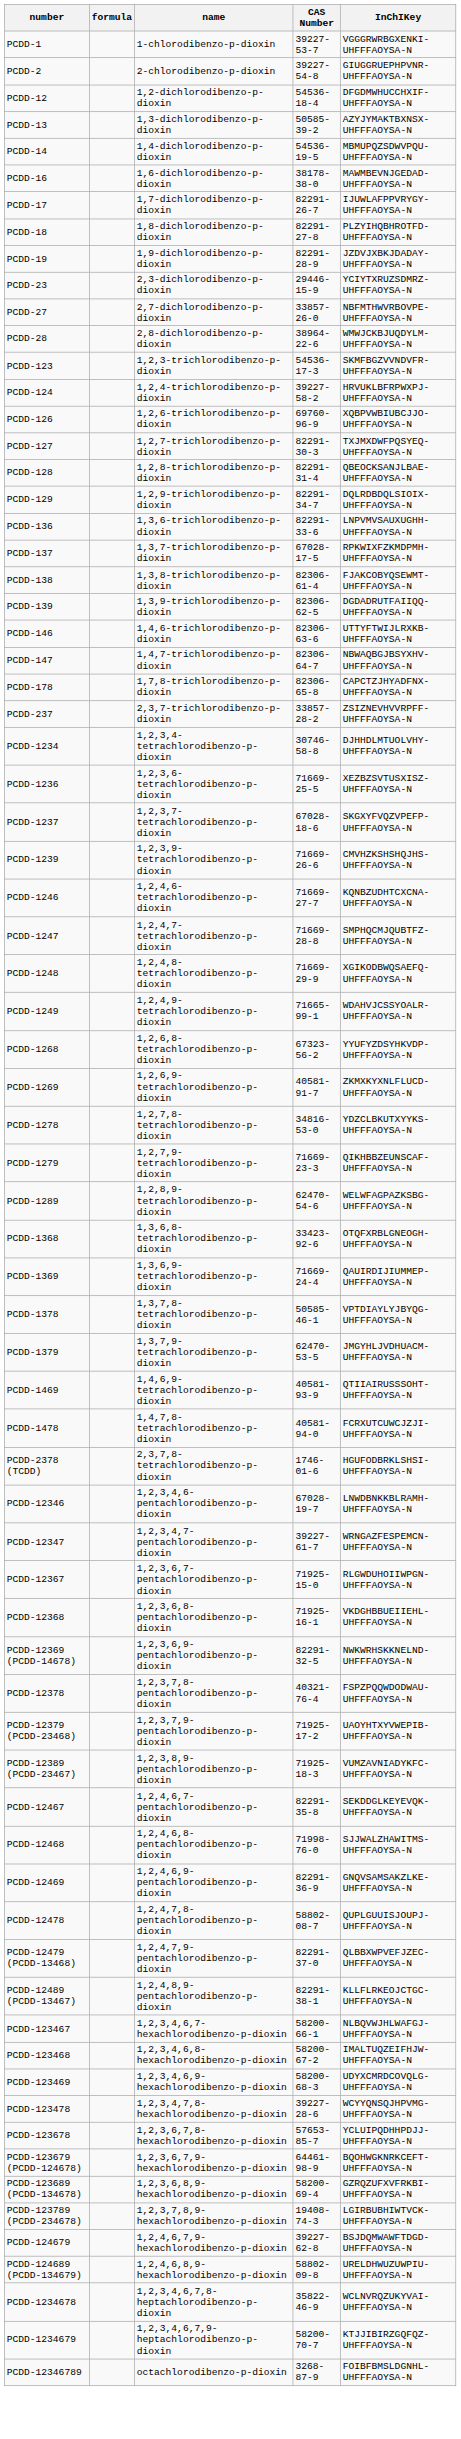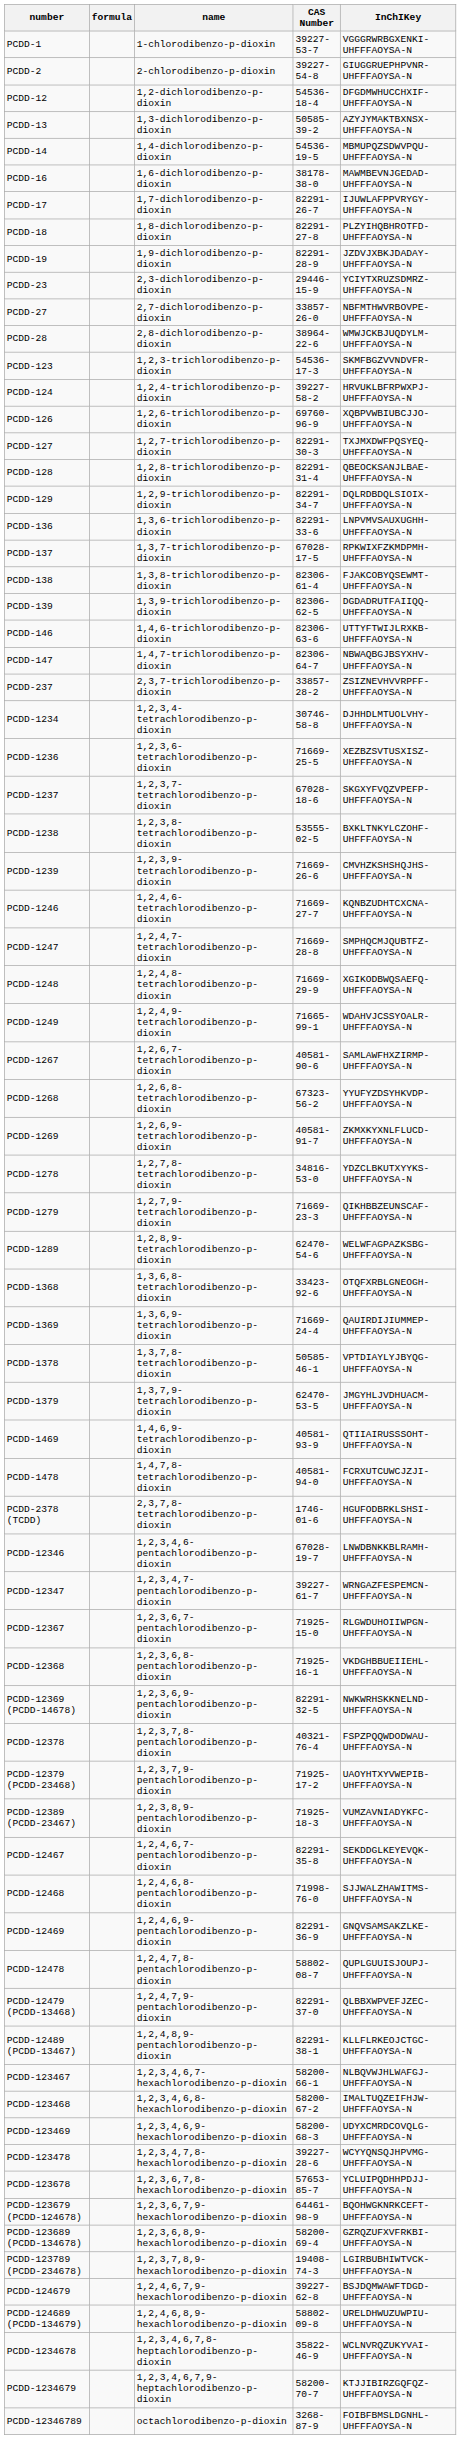 <table class="wikitable mw-collapsible mw-collapsed">
 <tr>
 <th>number</th>
 <th>formula</th>
 <th>name</th>
 <th>CAS Number</th>
 <th>InChIKey</th>
 </tr>
 <tr>
 <td>PCDD-1</td>
 <td></td>
 <td>1-chlorodibenzo-p-dioxin</td>
 <td>39227-53-7</td>
 <td>VGGGRWRBGXENKI-UHFFFAOYSA-N</td>
 </tr>
 <tr>
 <td>PCDD-2</td>
 <td></td>
 <td>2-chlorodibenzo-p-dioxin</td>
 <td>39227-54-8</td>
 <td>GIUGGRUEPHPVNR-UHFFFAOYSA-N</td>
 </tr>
 <tr>
 <td>PCDD-12</td>
 <td></td>
 <td>1,2-dichlorodibenzo-p-dioxin</td>
 <td>54536-18-4</td>
 <td>DFGDMWHUCCHXIF-UHFFFAOYSA-N</td>
 </tr>
 <tr>
 <td>PCDD-13</td>
 <td></td>
 <td>1,3-dichlorodibenzo-p-dioxin</td>
 <td>50585-39-2</td>
 <td>AZYJYMAKTBXNSX-UHFFFAOYSA-N</td>
 </tr>
 <tr>
 <td>PCDD-14</td>
 <td></td>
 <td>1,4-dichlorodibenzo-p-dioxin</td>
 <td>54536-19-5</td>
 <td>MBMUPQZSDWVPQU-UHFFFAOYSA-N</td>
 </tr>
 <tr>
 <td>PCDD-16</td>
 <td></td>
 <td>1,6-dichlorodibenzo-p-dioxin</td>
 <td>38178-38-0</td>
 <td>MAWMBEVNJGEDAD-UHFFFAOYSA-N</td>
 </tr>
 <tr>
 <td>PCDD-17</td>
 <td></td>
 <td>1,7-dichlorodibenzo-p-dioxin</td>
 <td>82291-26-7</td>
 <td>IJUWLAFPPVRYGY-UHFFFAOYSA-N</td>
 </tr>
 <tr>
 <td>PCDD-18</td>
 <td></td>
 <td>1,8-dichlorodibenzo-p-dioxin</td>
 <td>82291-27-8</td>
 <td>PLZYIHQBHROTFD-UHFFFAOYSA-N</td>
 </tr>
 <tr>
 <td>PCDD-19</td>
 <td></td>
 <td>1,9-dichlorodibenzo-p-dioxin</td>
 <td>82291-28-9</td>
 <td>JZDVJXBKJDADAY-UHFFFAOYSA-N</td>
 </tr>
 <tr>
 <td>PCDD-23</td>
 <td></td>
 <td>2,3-dichlorodibenzo-p-dioxin</td>
 <td>29446-15-9</td>
 <td>YCIYTXRUZSDMRZ-UHFFFAOYSA-N</td>
 </tr>
 <tr>
 <td>PCDD-27</td>
 <td></td>
 <td>2,7-dichlorodibenzo-p-dioxin</td>
 <td>33857-26-0</td>
 <td>NBFMTHWVRBOVPE-UHFFFAOYSA-N</td>
 </tr>
 <tr>
 <td>PCDD-28</td>
 <td></td>
 <td>2,8-dichlorodibenzo-p-dioxin</td>
 <td>38964-22-6</td>
 <td>WMWJCKBJUQDYLM-UHFFFAOYSA-N</td>
 </tr>
 <tr>
 <td>PCDD-123</td>
 <td></td>
 <td>1,2,3-trichlorodibenzo-p-dioxin</td>
 <td>54536-17-3</td>
 <td>SKMFBGZVVNDVFR-UHFFFAOYSA-N</td>
 </tr>
 <tr>
 <td>PCDD-124</td>
 <td></td>
 <td>1,2,4-trichlorodibenzo-p-dioxin</td>
 <td>39227-58-2</td>
 <td>HRVUKLBFRPWXPJ-UHFFFAOYSA-N</td>
 </tr>
 <tr>
 <td>PCDD-126</td>
 <td></td>
 <td>1,2,6-trichlorodibenzo-p-dioxin</td>
 <td>69760-96-9</td>
 <td>XQBPVWBIUBCJJO-UHFFFAOYSA-N</td>
 </tr>
 <tr>
 <td>PCDD-127</td>
 <td></td>
 <td>1,2,7-trichlorodibenzo-p-dioxin</td>
 <td>82291-30-3</td>
 <td>TXJMXDWFPQSYEQ-UHFFFAOYSA-N</td>
 </tr>
 <tr>
 <td>PCDD-128</td>
 <td></td>
 <td>1,2,8-trichlorodibenzo-p-dioxin</td>
 <td>82291-31-4</td>
 <td>QBEOCKSANJLBAE-UHFFFAOYSA-N</td>
 </tr>
 <tr>
 <td>PCDD-129</td>
 <td></td>
 <td>1,2,9-trichlorodibenzo-p-dioxin</td>
 <td>82291-34-7</td>
 <td>DQLRDBDQLSIOIX-UHFFFAOYSA-N</td>
 </tr>
 <tr>
 <td>PCDD-136</td>
 <td></td>
 <td>1,3,6-trichlorodibenzo-p-dioxin</td>
 <td>82291-33-6</td>
 <td>LNPVMVSAUXUGHH-UHFFFAOYSA-N</td>
 </tr>
 <tr>
 <td>PCDD-137</td>
 <td></td>
 <td>1,3,7-trichlorodibenzo-p-dioxin</td>
 <td>67028-17-5</td>
 <td>RPKWIXFZKMDPMH-UHFFFAOYSA-N</td>
 </tr>
 <tr>
 <td>PCDD-138</td>
 <td></td>
 <td>1,3,8-trichlorodibenzo-p-dioxin</td>
 <td>82306-61-4</td>
 <td>FJAKCOBYQSEWMT-UHFFFAOYSA-N</td>
 </tr>
 <tr>
 <td>PCDD-139</td>
 <td></td>
 <td>1,3,9-trichlorodibenzo-p-dioxin</td>
 <td>82306-62-5</td>
 <td>DGDADRUTFAIIQQ-UHFFFAOYSA-N</td>
 </tr>
 <tr>
 <td>PCDD-146</td>
 <td></td>
 <td>1,4,6-trichlorodibenzo-p-dioxin</td>
 <td>82306-63-6</td>
 <td>UTTYFTWIJLRXKB-UHFFFAOYSA-N</td>
 </tr>
 <tr>
 <td>PCDD-147</td>
 <td></td>
 <td>1,4,7-trichlorodibenzo-p-dioxin</td>
 <td>82306-64-7</td>
 <td>NBWAQBGJBSYXHV-UHFFFAOYSA-N</td>
 </tr>
 <tr>
-<td>PCDD-178</td>
-<td></td>
-<td>1,7,8-trichlorodibenzo-p-dioxin</td>
-<td>82306-65-8</td>
-<td>CAPCTZJHYADFNX-UHFFFAOYSA-N</td>
-</tr>
-<tr>
 <td>PCDD-237</td>
 <td></td>
 <td>2,3,7-trichlorodibenzo-p-dioxin</td>
 <td>33857-28-2</td>
 <td>ZSIZNEVHVVRPFF-UHFFFAOYSA-N</td>
 </tr>
 <tr>
 <td>PCDD-1234</td>
 <td></td>
 <td>1,2,3,4-tetrachlorodibenzo-p-dioxin</td>
 <td>30746-58-8</td>
 <td>DJHHDLMTUOLVHY-UHFFFAOYSA-N</td>
 </tr>
 <tr>
 <td>PCDD-1236</td>
 <td></td>
 <td>1,2,3,6-tetrachlorodibenzo-p-dioxin</td>
 <td>71669-25-5</td>
 <td>XEZBZSVTUSXISZ-UHFFFAOYSA-N</td>
 </tr>
 <tr>
 <td>PCDD-1237</td>
 <td></td>
 <td>1,2,3,7-tetrachlorodibenzo-p-dioxin</td>
 <td>67028-18-6</td>
 <td>SKGXYFVQZVPEFP-UHFFFAOYSA-N</td>
+</tr>
+<tr>
+<td>PCDD-1238</td>
+<td></td>
+<td>1,2,3,8-tetrachlorodibenzo-p-dioxin</td>
+<td>53555-02-5</td>
+<td>BXKLTNKYLCZOHF-UHFFFAOYSA-N</td>
 </tr>
 <tr>
 <td>PCDD-1239</td>
 <td></td>
 <td>1,2,3,9-tetrachlorodibenzo-p-dioxin</td>
 <td>71669-26-6</td>
 <td>CMVHZKSHSHQJHS-UHFFFAOYSA-N</td>
 </tr>
 <tr>
 <td>PCDD-1246</td>
 <td></td>
 <td>1,2,4,6-tetrachlorodibenzo-p-dioxin</td>
 <td>71669-27-7</td>
 <td>KQNBZUDHTCXCNA-UHFFFAOYSA-N</td>
 </tr>
 <tr>
 <td>PCDD-1247</td>
 <td></td>
 <td>1,2,4,7-tetrachlorodibenzo-p-dioxin</td>
 <td>71669-28-8</td>
 <td>SMPHQCMJQUBTFZ-UHFFFAOYSA-N</td>
 </tr>
 <tr>
 <td>PCDD-1248</td>
 <td></td>
 <td>1,2,4,8-tetrachlorodibenzo-p-dioxin</td>
 <td>71669-29-9</td>
 <td>XGIKODBWQSAEFQ-UHFFFAOYSA-N</td>
 </tr>
 <tr>
 <td>PCDD-1249</td>
 <td></td>
 <td>1,2,4,9-tetrachlorodibenzo-p-dioxin</td>
 <td>71665-99-1</td>
 <td>WDAHVJCSSYOALR-UHFFFAOYSA-N</td>
+</tr>
+<tr>
+<td>PCDD-1267</td>
+<td></td>
+<td>1,2,6,7-tetrachlorodibenzo-p-dioxin</td>
+<td>40581-90-6</td>
+<td>SAMLAWFHXZIRMP-UHFFFAOYSA-N</td>
 </tr>
 <tr>
 <td>PCDD-1268</td>
 <td></td>
 <td>1,2,6,8-tetrachlorodibenzo-p-dioxin</td>
 <td>67323-56-2</td>
 <td>YYUFYZDSYHKVDP-UHFFFAOYSA-N</td>
 </tr>
 <tr>
 <td>PCDD-1269</td>
 <td></td>
 <td>1,2,6,9-tetrachlorodibenzo-p-dioxin</td>
 <td>40581-91-7</td>
 <td>ZKMXKYXNLFLUCD-UHFFFAOYSA-N</td>
 </tr>
 <tr>
 <td>PCDD-1278</td>
 <td></td>
 <td>1,2,7,8-tetrachlorodibenzo-p-dioxin</td>
 <td>34816-53-0</td>
 <td>YDZCLBKUTXYYKS-UHFFFAOYSA-N</td>
 </tr>
 <tr>
 <td>PCDD-1279</td>
 <td></td>
 <td>1,2,7,9-tetrachlorodibenzo-p-dioxin</td>
 <td>71669-23-3</td>
 <td>QIKHBBZEUNSCAF-UHFFFAOYSA-N</td>
 </tr>
 <tr>
 <td>PCDD-1289</td>
 <td></td>
 <td>1,2,8,9-tetrachlorodibenzo-p-dioxin</td>
 <td>62470-54-6</td>
 <td>WELWFAGPAZKSBG-UHFFFAOYSA-N</td>
 </tr>
 <tr>
 <td>PCDD-1368</td>
 <td></td>
 <td>1,3,6,8-tetrachlorodibenzo-p-dioxin</td>
 <td>33423-92-6</td>
 <td>OTQFXRBLGNEOGH-UHFFFAOYSA-N</td>
 </tr>
 <tr>
 <td>PCDD-1369</td>
 <td></td>
 <td>1,3,6,9-tetrachlorodibenzo-p-dioxin</td>
 <td>71669-24-4</td>
 <td>QAUIRDIJIUMMEP-UHFFFAOYSA-N</td>
 </tr>
 <tr>
 <td>PCDD-1378</td>
 <td></td>
 <td>1,3,7,8-tetrachlorodibenzo-p-dioxin</td>
 <td>50585-46-1</td>
 <td>VPTDIAYLYJBYQG-UHFFFAOYSA-N</td>
 </tr>
 <tr>
 <td>PCDD-1379</td>
 <td></td>
 <td>1,3,7,9-tetrachlorodibenzo-p-dioxin</td>
 <td>62470-53-5</td>
 <td>JMGYHLJVDHUACM-UHFFFAOYSA-N</td>
 </tr>
 <tr>
 <td>PCDD-1469</td>
 <td></td>
 <td>1,4,6,9-tetrachlorodibenzo-p-dioxin</td>
 <td>40581-93-9</td>
 <td>QTIIAIRUSSSOHT-UHFFFAOYSA-N</td>
 </tr>
 <tr>
 <td>PCDD-1478</td>
 <td></td>
 <td>1,4,7,8-tetrachlorodibenzo-p-dioxin</td>
 <td>40581-94-0</td>
 <td>FCRXUTCUWCJZJI-UHFFFAOYSA-N</td>
 </tr>
 <tr>
 <td>PCDD-2378 (TCDD)</td>
 <td></td>
 <td>2,3,7,8-tetrachlorodibenzo-p-dioxin</td>
 <td>1746-01-6</td>
 <td>HGUFODBRKLSHSI-UHFFFAOYSA-N</td>
 </tr>
 <tr>
 <td>PCDD-12346</td>
 <td></td>
 <td>1,2,3,4,6-pentachlorodibenzo-p-dioxin</td>
 <td>67028-19-7</td>
 <td>LNWDBNKKBLRAMH-UHFFFAOYSA-N</td>
 </tr>
 <tr>
 <td>PCDD-12347</td>
 <td></td>
 <td>1,2,3,4,7-pentachlorodibenzo-p-dioxin</td>
 <td>39227-61-7</td>
 <td>WRNGAZFESPEMCN-UHFFFAOYSA-N</td>
 </tr>
 <tr>
 <td>PCDD-12367</td>
 <td></td>
 <td>1,2,3,6,7-pentachlorodibenzo-p-dioxin</td>
 <td>71925-15-0</td>
 <td>RLGWDUHOIIWPGN-UHFFFAOYSA-N</td>
 </tr>
 <tr>
 <td>PCDD-12368</td>
 <td></td>
 <td>1,2,3,6,8-pentachlorodibenzo-p-dioxin</td>
 <td>71925-16-1</td>
 <td>VKDGHBBUEIIEHL-UHFFFAOYSA-N</td>
 </tr>
 <tr>
 <td>PCDD-12369 (PCDD-14678)</td>
 <td></td>
 <td>1,2,3,6,9-pentachlorodibenzo-p-dioxin</td>
 <td>82291-32-5</td>
 <td>NWKWRHSKKNELND-UHFFFAOYSA-N</td>
 </tr>
 <tr>
 <td>PCDD-12378</td>
 <td></td>
 <td>1,2,3,7,8-pentachlorodibenzo-p-dioxin</td>
 <td>40321-76-4</td>
 <td>FSPZPQQWDODWAU-UHFFFAOYSA-N</td>
 </tr>
 <tr>
 <td>PCDD-12379 (PCDD-23468)</td>
 <td></td>
 <td>1,2,3,7,9-pentachlorodibenzo-p-dioxin</td>
 <td>71925-17-2</td>
 <td>UAOYHTXYVWEPIB-UHFFFAOYSA-N</td>
 </tr>
 <tr>
 <td>PCDD-12389 (PCDD-23467)</td>
 <td></td>
 <td>1,2,3,8,9-pentachlorodibenzo-p-dioxin</td>
 <td>71925-18-3</td>
 <td>VUMZAVNIADYKFC-UHFFFAOYSA-N</td>
 </tr>
 <tr>
 <td>PCDD-12467</td>
 <td></td>
 <td>1,2,4,6,7-pentachlorodibenzo-p-dioxin</td>
 <td>82291-35-8</td>
 <td>SEKDDGLKEYEVQK-UHFFFAOYSA-N</td>
 </tr>
 <tr>
 <td>PCDD-12468</td>
 <td></td>
 <td>1,2,4,6,8-pentachlorodibenzo-p-dioxin</td>
 <td>71998-76-0</td>
 <td>SJJWALZHAWITMS-UHFFFAOYSA-N</td>
 </tr>
 <tr>
 <td>PCDD-12469</td>
 <td></td>
 <td>1,2,4,6,9-pentachlorodibenzo-p-dioxin</td>
 <td>82291-36-9</td>
 <td>GNQVSAMSAKZLKE-UHFFFAOYSA-N</td>
 </tr>
 <tr>
 <td>PCDD-12478</td>
 <td></td>
 <td>1,2,4,7,8-pentachlorodibenzo-p-dioxin</td>
 <td>58802-08-7</td>
 <td>QUPLGUUISJOUPJ-UHFFFAOYSA-N</td>
 </tr>
 <tr>
 <td>PCDD-12479 (PCDD-13468)</td>
 <td></td>
 <td>1,2,4,7,9-pentachlorodibenzo-p-dioxin</td>
 <td>82291-37-0</td>
 <td>QLBBXWPVEFJZEC-UHFFFAOYSA-N</td>
 </tr>
 <tr>
 <td>PCDD-12489 (PCDD-13467)</td>
 <td></td>
 <td>1,2,4,8,9-pentachlorodibenzo-p-dioxin</td>
 <td>82291-38-1</td>
 <td>KLLFLRKEOJCTGC-UHFFFAOYSA-N</td>
 </tr>
 <tr>
 <td>PCDD-123467</td>
 <td></td>
 <td>1,2,3,4,6,7-hexachlorodibenzo-p-dioxin</td>
 <td>58200-66-1</td>
 <td>NLBQVWJHLWAFGJ-UHFFFAOYSA-N</td>
 </tr>
 <tr>
 <td>PCDD-123468</td>
 <td></td>
 <td>1,2,3,4,6,8-hexachlorodibenzo-p-dioxin</td>
 <td>58200-67-2</td>
 <td>IMALTUQZEIFHJW-UHFFFAOYSA-N</td>
 </tr>
 <tr>
 <td>PCDD-123469</td>
 <td></td>
 <td>1,2,3,4,6,9-hexachlorodibenzo-p-dioxin</td>
 <td>58200-68-3</td>
 <td>UDYXCMRDCOVQLG-UHFFFAOYSA-N</td>
 </tr>
 <tr>
 <td>PCDD-123478</td>
 <td></td>
 <td>1,2,3,4,7,8-hexachlorodibenzo-p-dioxin</td>
 <td>39227-28-6</td>
 <td>WCYYQNSQJHPVMG-UHFFFAOYSA-N</td>
 </tr>
 <tr>
 <td>PCDD-123678</td>
 <td></td>
 <td>1,2,3,6,7,8-hexachlorodibenzo-p-dioxin</td>
 <td>57653-85-7</td>
 <td>YCLUIPQDHHPDJJ-UHFFFAOYSA-N</td>
 </tr>
 <tr>
 <td>PCDD-123679 (PCDD-124678)</td>
 <td></td>
 <td>1,2,3,6,7,9-hexachlorodibenzo-p-dioxin</td>
 <td>64461-98-9</td>
 <td>BQOHWGKNRKCEFT-UHFFFAOYSA-N</td>
 </tr>
 <tr>
 <td>PCDD-123689 (PCDD-134678)</td>
 <td></td>
 <td>1,2,3,6,8,9-hexachlorodibenzo-p-dioxin</td>
 <td>58200-69-4</td>
 <td>GZRQZUFXVFRKBI-UHFFFAOYSA-N</td>
 </tr>
 <tr>
 <td>PCDD-123789 (PCDD-234678)</td>
 <td></td>
 <td>1,2,3,7,8,9-hexachlorodibenzo-p-dioxin</td>
 <td>19408-74-3</td>
 <td>LGIRBUBHIWTVCK-UHFFFAOYSA-N</td>
 </tr>
 <tr>
 <td>PCDD-124679</td>
 <td></td>
 <td>1,2,4,6,7,9-hexachlorodibenzo-p-dioxin</td>
 <td>39227-62-8</td>
 <td>BSJDQMWAWFTDGD-UHFFFAOYSA-N</td>
 </tr>
 <tr>
 <td>PCDD-124689 (PCDD-134679)</td>
 <td></td>
 <td>1,2,4,6,8,9-hexachlorodibenzo-p-dioxin</td>
 <td>58802-09-8</td>
 <td>URELDHWUZUWPIU-UHFFFAOYSA-N</td>
 </tr>
 <tr>
 <td>PCDD-1234678</td>
 <td></td>
 <td>1,2,3,4,6,7,8-heptachlorodibenzo-p-dioxin</td>
 <td>35822-46-9</td>
 <td>WCLNVRQZUKYVAI-UHFFFAOYSA-N</td>
 </tr>
 <tr>
 <td>PCDD-1234679</td>
 <td></td>
 <td>1,2,3,4,6,7,9-heptachlorodibenzo-p-dioxin</td>
 <td>58200-70-7</td>
 <td>KTJJIBIRZGQFQZ-UHFFFAOYSA-N</td>
 </tr>
 <tr>
 <td>PCDD-12346789</td>
 <td></td>
 <td>octachlorodibenzo-p-dioxin</td>
 <td>3268-87-9</td>
 <td>FOIBFBMSLDGNHL-UHFFFAOYSA-N</td>
 </tr>
 </table>
